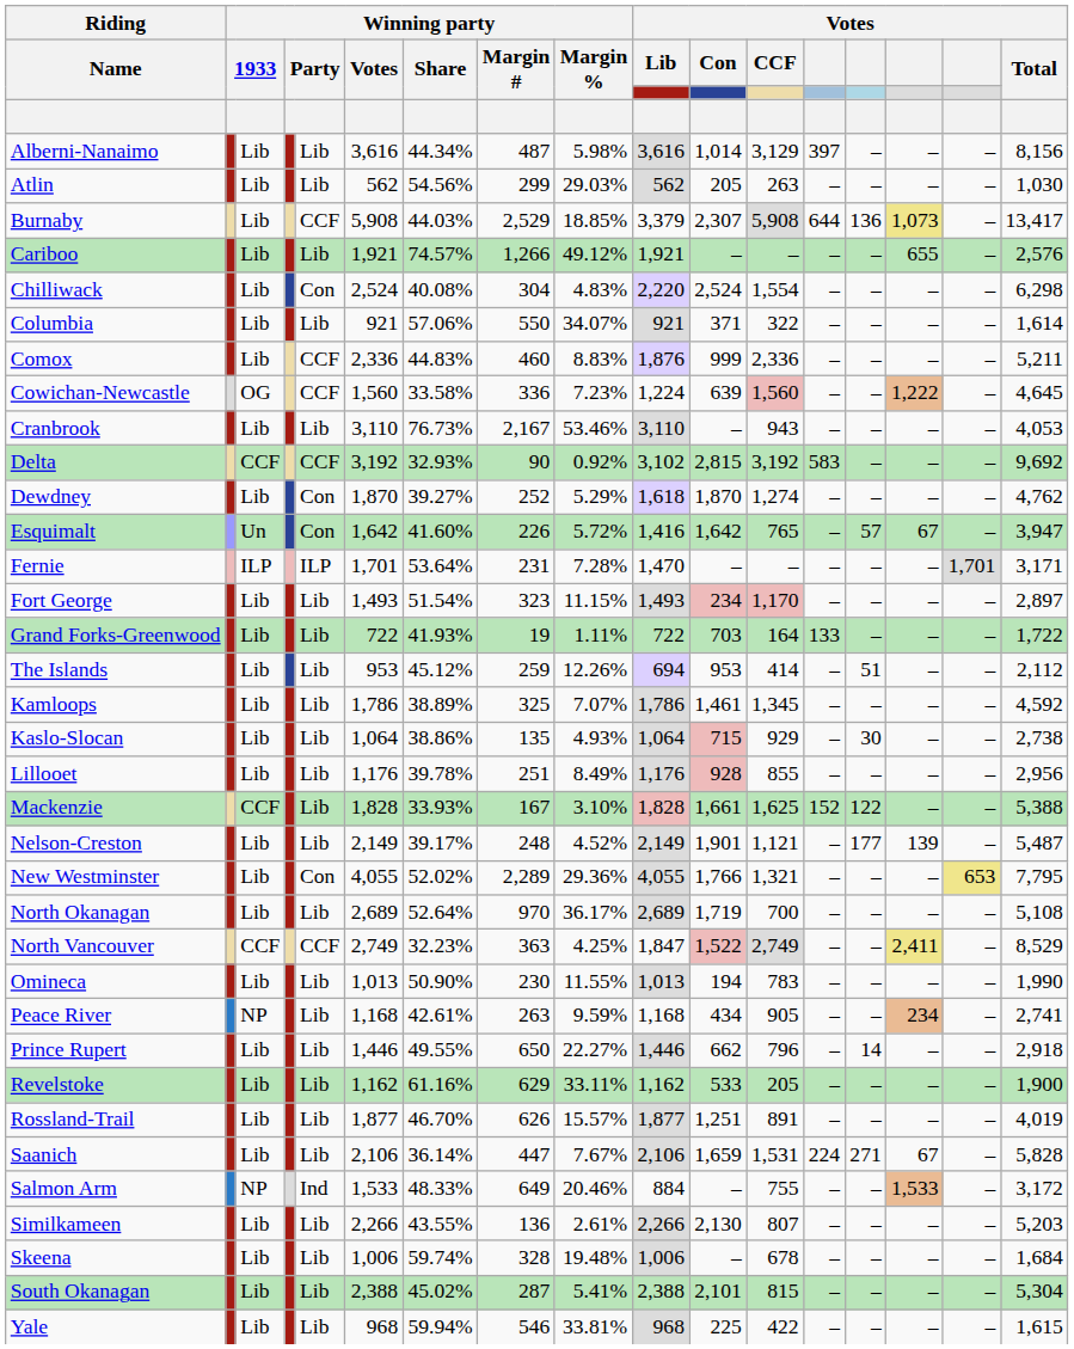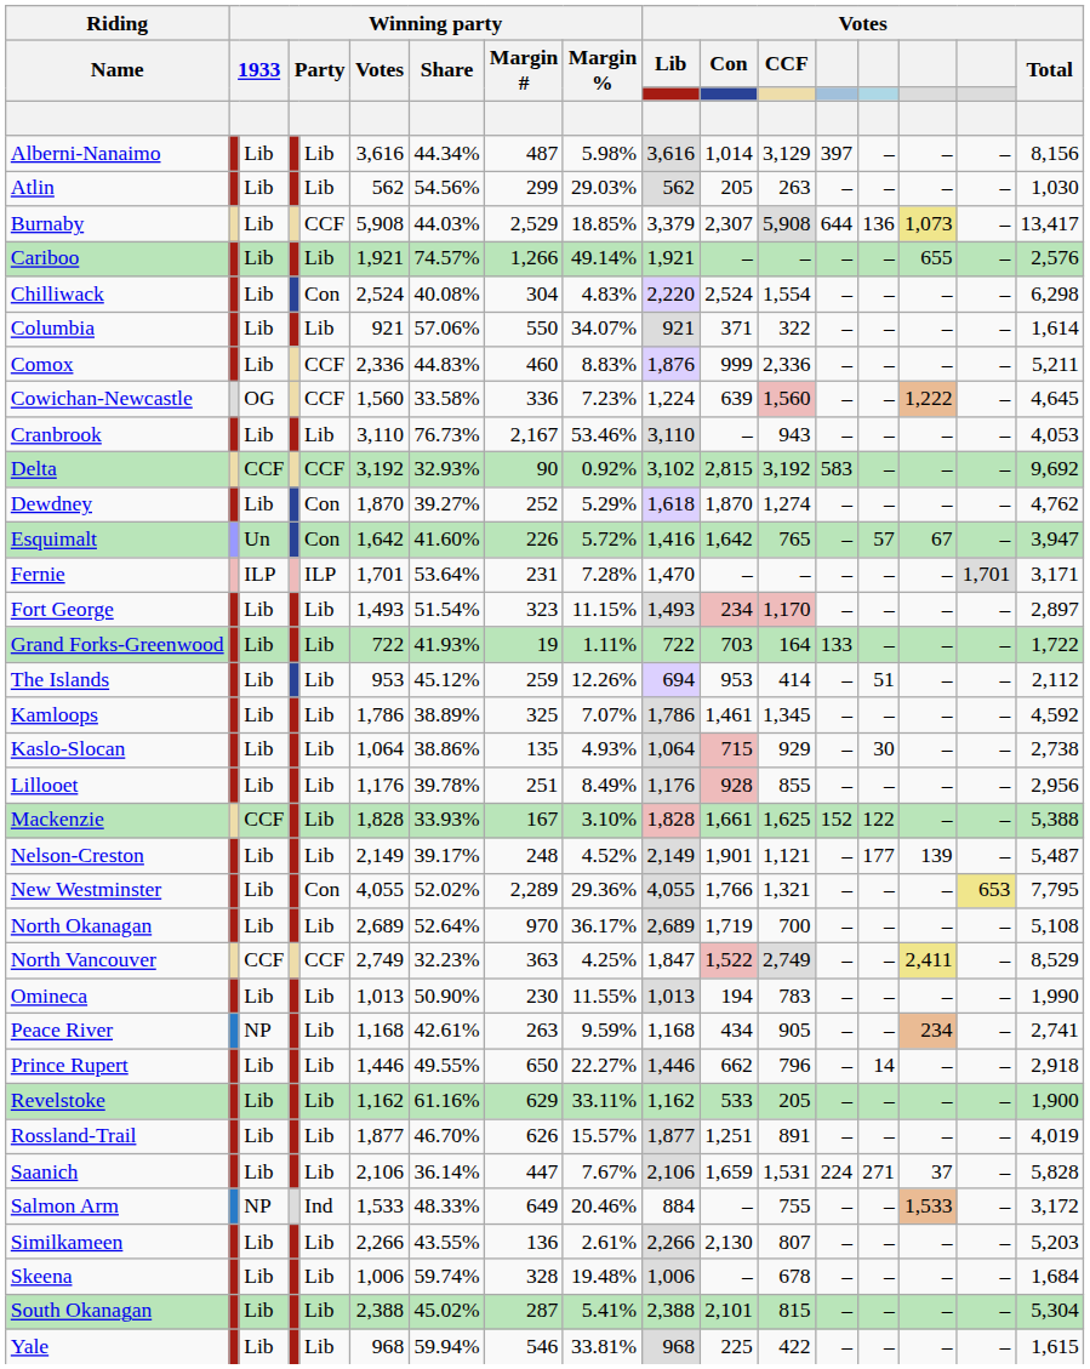 <table class="wikitable sortable mw-collapsible" style="text-align:right; font-size:85%">
 <tr>
 <th scope="col">Riding</th>
 <th scope="col" colspan="8">Winning party</th>
 <th scope="col" colspan="8">Votes</th>
 </tr>
 <tr>
 <th rowspan="2" scope="col">Name</th>
 <th colspan="2" rowspan="2" scope="col"><strong><a href='#'>1933</a></strong></th>
 <th colspan="2" rowspan="2" scope="col">Party</th>
 <th rowspan="2" scope="col">Votes</th>
 <th rowspan="2" scope="col">Share</th>
 <th rowspan="2" scope="col">Margin<br>#</th>
 <th rowspan="2" scope="col">Margin<br>%</th>
 <th scope="col">Lib</th>
 <th scope="col">Con</th>
 <th scope="col">CCF</th>
 <th scope="col"></th>
 <th scope="col"></th>
 <th scope="col"></th>
 <th scope="col"></th>
 <th rowspan="2" scope="col">Total</th>
 </tr>
 <tr>
 <th scope="col" style="background-color:#A51B12;"></th>
 <th scope="col" style="background-color:#294296;"></th>
 <th scope="col" style="background-color:#EEDDAA;"></th>
 <th scope="col" style="background-color:#A1C0DB;"></th>
 <th scope="col" style="background-color:#ADD8E6;"></th>
 <th scope="col" style="background-color:#DCDCDC;"></th>
 <th scope="col" style="background-color:#DCDCDC;"></th>
 </tr>
 <tr>
 <th> </th>
 <th colspan="2"></th>
 <th colspan="2"></th>
 <th></th>
 <th></th>
 <th></th>
 <th></th>
 <th></th>
 <th></th>
 <th></th>
 <th></th>
 <th></th>
 <th></th>
 <th></th>
 <th></th>
 </tr>
 <tr>
 <td style="text-align:left"><a href='#'>Alberni-Nanaimo</a></td>
 <td style="background-color:#A51B12;"></td>
 <td style="text-align:left;">Lib</td>
 <td style="background-color:#A51B12;"></td>
 <td style="text-align:left;">Lib</td>
 <td>3,616</td>
 <td>44.34%</td>
 <td>487</td>
 <td>5.98%</td>
 <td style="background-color:#DCDCDC;">3,616</td>
 <td>1,014</td>
 <td>3,129</td>
 <td>397</td>
 <td>–</td>
 <td>–</td>
 <td>–</td>
 <td>8,156</td>
 </tr>
 <tr>
 <td style="text-align:left"><a href='#'>Atlin</a></td>
 <td style="background-color:#A51B12;"></td>
 <td style="text-align:left;">Lib</td>
 <td style="background-color:#A51B12;"></td>
 <td style="text-align:left;">Lib</td>
 <td>562</td>
 <td>54.56%</td>
 <td>299</td>
 <td>29.03%</td>
 <td style="background-color:#DCDCDC;">562</td>
 <td>205</td>
 <td>263</td>
 <td>–</td>
 <td>–</td>
 <td>–</td>
 <td>–</td>
 <td>1,030</td>
 </tr>
 <tr>
 <td style="text-align:left"><a href='#'>Burnaby</a></td>
 <td style="background-color:#EEDDAA;"></td>
 <td style="text-align:left;">Lib</td>
 <td style="background-color:#EEDDAA;"></td>
 <td style="text-align:left;">CCF</td>
 <td>5,908</td>
 <td>44.03%</td>
 <td>2,529</td>
 <td>18.85%</td>
 <td>3,379</td>
 <td>2,307</td>
 <td style="background-color:#DCDCDC;">5,908</td>
 <td>644</td>
 <td>136</td>
 <td style="background-color:#F0E68C;">1,073</td>
 <td>–</td>
 <td>13,417</td>
 </tr>
 <tr style="background-color:#B9E5B9;">
 <td style="text-align:left"><a href='#'>Cariboo</a></td>
 <td style="background-color:#A51B12;"></td>
 <td style="text-align:left;">Lib</td>
 <td style="background-color:#A51B12;"></td>
 <td style="text-align:left;">Lib</td>
 <td>1,921</td>
 <td>74.57%</td>
 <td>1,266</td>
-<td>49.12%</td>
+<td>49.14%</td>
 <td>1,921</td>
 <td>–</td>
 <td>–</td>
 <td>–</td>
 <td>–</td>
 <td>655</td>
 <td>–</td>
 <td>2,576</td>
 </tr>
 <tr>
 <td style="text-align:left"><a href='#'>Chilliwack</a></td>
 <td style="background-color:#A51B12;"></td>
 <td style="text-align:left;">Lib</td>
 <td style="background-color:#294296;"></td>
 <td style="text-align:left;">Con</td>
 <td>2,524</td>
 <td>40.08%</td>
 <td>304</td>
 <td>4.83%</td>
 <td style="background-color:#DCD0FF;">2,220</td>
 <td>2,524</td>
 <td>1,554</td>
 <td>–</td>
 <td>–</td>
 <td>–</td>
 <td>–</td>
 <td>6,298</td>
 </tr>
 <tr>
 <td style="text-align:left"><a href='#'>Columbia</a></td>
 <td style="background-color:#A51B12;"></td>
 <td style="text-align:left;">Lib</td>
 <td style="background-color:#A51B12;"></td>
 <td style="text-align:left;">Lib</td>
 <td>921</td>
 <td>57.06%</td>
 <td>550</td>
 <td>34.07%</td>
 <td style="background-color:#DCDCDC;">921</td>
 <td>371</td>
 <td>322</td>
 <td>–</td>
 <td>–</td>
 <td>–</td>
 <td>–</td>
 <td>1,614</td>
 </tr>
 <tr>
 <td style="text-align:left"><a href='#'>Comox</a></td>
 <td style="background-color:#A51B12;"></td>
 <td style="text-align:left;">Lib</td>
 <td style="background-color:#EEDDAA;"></td>
 <td style="text-align:left;">CCF</td>
 <td>2,336</td>
 <td>44.83%</td>
 <td>460</td>
 <td>8.83%</td>
 <td style="background-color:#DCD0FF;">1,876</td>
 <td>999</td>
 <td>2,336</td>
 <td>–</td>
 <td>–</td>
 <td>–</td>
 <td>–</td>
 <td>5,211</td>
 </tr>
 <tr>
 <td style="text-align:left"><a href='#'>Cowichan-Newcastle</a></td>
 <td style="background-color:#DCDCDC;"></td>
 <td style="text-align:left;">OG</td>
 <td style="background-color:#EEDDAA;"></td>
 <td style="text-align:left;">CCF</td>
 <td>1,560</td>
 <td>33.58%</td>
 <td>336</td>
 <td>7.23%</td>
 <td>1,224</td>
 <td>639</td>
 <td style="background-color:#EEBBBB;">1,560</td>
 <td>–</td>
 <td>–</td>
 <td style="background-color:#EABB94;">1,222</td>
 <td>–</td>
 <td>4,645</td>
 </tr>
 <tr>
 <td style="text-align:left"><a href='#'>Cranbrook</a></td>
 <td style="background-color:#A51B12;"></td>
 <td style="text-align:left;">Lib</td>
 <td style="background-color:#A51B12;"></td>
 <td style="text-align:left;">Lib</td>
 <td>3,110</td>
 <td>76.73%</td>
 <td>2,167</td>
 <td>53.46%</td>
 <td style="background-color:#DCDCDC;">3,110</td>
 <td>–</td>
 <td>943</td>
 <td>–</td>
 <td>–</td>
 <td>–</td>
 <td>–</td>
 <td>4,053</td>
 </tr>
 <tr style="background-color:#B9E5B9;">
 <td style="text-align:left"><a href='#'>Delta</a></td>
 <td style="background-color:#EEDDAA;"></td>
 <td style="text-align:left;">CCF</td>
 <td style="background-color:#EEDDAA;"></td>
 <td style="text-align:left;">CCF</td>
 <td>3,192</td>
 <td>32.93%</td>
 <td>90</td>
 <td>0.92%</td>
 <td>3,102</td>
 <td>2,815</td>
 <td>3,192</td>
 <td>583</td>
 <td>–</td>
 <td>–</td>
 <td>–</td>
 <td>9,692</td>
 </tr>
 <tr>
 <td style="text-align:left"><a href='#'>Dewdney</a></td>
 <td style="background-color:#A51B12;"></td>
 <td style="text-align:left;">Lib</td>
 <td style="background-color:#294296;"></td>
 <td style="text-align:left;">Con</td>
 <td>1,870</td>
 <td>39.27%</td>
 <td>252</td>
 <td>5.29%</td>
 <td style="background-color:#DCD0FF;">1,618</td>
 <td>1,870</td>
 <td>1,274</td>
 <td>–</td>
 <td>–</td>
 <td>–</td>
 <td>–</td>
 <td>4,762</td>
 </tr>
 <tr style="background-color:#B9E5B9;">
 <td style="text-align:left"><a href='#'>Esquimalt</a></td>
 <td style="background-color:#9999FF;"></td>
 <td style="text-align:left;">Un</td>
 <td style="background-color:#294296;"></td>
 <td style="text-align:left;">Con</td>
 <td>1,642</td>
 <td>41.60%</td>
 <td>226</td>
 <td>5.72%</td>
 <td>1,416</td>
 <td>1,642</td>
 <td>765</td>
 <td>–</td>
 <td>57</td>
 <td>67</td>
 <td>–</td>
 <td>3,947</td>
 </tr>
 <tr>
 <td style="text-align:left"><a href='#'>Fernie</a></td>
 <td style="background-color:#EEBBBB;"></td>
 <td style="text-align:left;">ILP</td>
 <td style="background-color:#EEBBBB;"></td>
 <td style="text-align:left;">ILP</td>
 <td>1,701</td>
 <td>53.64%</td>
 <td>231</td>
 <td>7.28%</td>
 <td>1,470</td>
 <td>–</td>
 <td>–</td>
 <td>–</td>
 <td>–</td>
 <td>–</td>
 <td style="background-color:#DCDCDC;">1,701</td>
 <td>3,171</td>
 </tr>
 <tr>
 <td style="text-align:left"><a href='#'>Fort George</a></td>
 <td style="background-color:#A51B12;"></td>
 <td style="text-align:left;">Lib</td>
 <td style="background-color:#A51B12;"></td>
 <td style="text-align:left;">Lib</td>
 <td>1,493</td>
 <td>51.54%</td>
 <td>323</td>
 <td>11.15%</td>
 <td style="background-color:#DCDCDC;">1,493</td>
 <td style="background-color:#EEBBBB;">234</td>
 <td style="background-color:#EEBBBB;">1,170</td>
 <td>–</td>
 <td>–</td>
 <td>–</td>
 <td>–</td>
 <td>2,897</td>
 </tr>
 <tr style="background-color:#B9E5B9;">
 <td style="text-align:left"><a href='#'>Grand Forks-Greenwood</a></td>
 <td style="background-color:#A51B12;"></td>
 <td style="text-align:left;">Lib</td>
 <td style="background-color:#A51B12;"></td>
 <td style="text-align:left;">Lib</td>
 <td>722</td>
 <td>41.93%</td>
 <td>19</td>
 <td>1.11%</td>
 <td>722</td>
 <td>703</td>
 <td>164</td>
 <td>133</td>
 <td>–</td>
 <td>–</td>
 <td>–</td>
 <td>1,722</td>
 </tr>
 <tr>
 <td style="text-align:left"><a href='#'>The Islands</a></td>
 <td style="background-color:#A51B12;"></td>
 <td style="text-align:left;">Lib</td>
 <td style="background-color:#294296;"></td>
 <td style="text-align:left;">Lib</td>
 <td>953</td>
 <td>45.12%</td>
 <td>259</td>
 <td>12.26%</td>
 <td style="background-color:#DCD0FF;">694</td>
 <td>953</td>
 <td>414</td>
 <td>–</td>
 <td>51</td>
 <td>–</td>
 <td>–</td>
 <td>2,112</td>
 </tr>
 <tr>
 <td style="text-align:left"><a href='#'>Kamloops</a></td>
 <td style="background-color:#A51B12;"></td>
 <td style="text-align:left;">Lib</td>
 <td style="background-color:#A51B12;"></td>
 <td style="text-align:left;">Lib</td>
 <td>1,786</td>
 <td>38.89%</td>
 <td>325</td>
 <td>7.07%</td>
 <td style="background-color:#DCDCDC;">1,786</td>
 <td>1,461</td>
 <td>1,345</td>
 <td>–</td>
 <td>–</td>
 <td>–</td>
 <td>–</td>
 <td>4,592</td>
 </tr>
 <tr>
 <td style="text-align:left"><a href='#'>Kaslo-Slocan</a></td>
 <td style="background-color:#A51B12;"></td>
 <td style="text-align:left;">Lib</td>
 <td style="background-color:#A51B12;"></td>
 <td style="text-align:left;">Lib</td>
 <td>1,064</td>
 <td>38.86%</td>
 <td>135</td>
 <td>4.93%</td>
 <td style="background-color:#DCDCDC;">1,064</td>
 <td style="background-color:#EEBBBB;">715</td>
 <td>929</td>
 <td>–</td>
 <td>30</td>
 <td>–</td>
 <td>–</td>
 <td>2,738</td>
 </tr>
 <tr>
 <td style="text-align:left"><a href='#'>Lillooet</a></td>
 <td style="background-color:#A51B12;"></td>
 <td style="text-align:left;">Lib</td>
 <td style="background-color:#A51B12;"></td>
 <td style="text-align:left;">Lib</td>
 <td>1,176</td>
 <td>39.78%</td>
 <td>251</td>
 <td>8.49%</td>
 <td style="background-color:#DCDCDC;">1,176</td>
 <td style="background-color:#EEBBBB;">928</td>
 <td>855</td>
 <td>–</td>
 <td>–</td>
 <td>–</td>
 <td>–</td>
 <td>2,956</td>
 </tr>
 <tr style="background-color:#B9E5B9;">
 <td style="text-align:left"><a href='#'>Mackenzie</a></td>
 <td style="background-color:#EEDDAA;"></td>
 <td style="text-align:left;">CCF</td>
 <td style="background-color:#A51B12;"></td>
 <td style="text-align:left;">Lib</td>
 <td>1,828</td>
 <td>33.93%</td>
 <td>167</td>
 <td>3.10%</td>
 <td style="background-color:#EEBBBB;">1,828</td>
 <td>1,661</td>
 <td>1,625</td>
 <td>152</td>
 <td>122</td>
 <td>–</td>
 <td>–</td>
 <td>5,388</td>
 </tr>
 <tr>
 <td style="text-align:left"><a href='#'>Nelson-Creston</a></td>
 <td style="background-color:#A51B12;"></td>
 <td style="text-align:left;">Lib</td>
 <td style="background-color:#A51B12;"></td>
 <td style="text-align:left;">Lib</td>
 <td>2,149</td>
 <td>39.17%</td>
 <td>248</td>
 <td>4.52%</td>
 <td style="background-color:#DCDCDC;">2,149</td>
 <td>1,901</td>
 <td>1,121</td>
 <td>–</td>
 <td>177</td>
 <td>139</td>
 <td>–</td>
 <td>5,487</td>
 </tr>
 <tr>
 <td style="text-align:left"><a href='#'>New Westminster</a></td>
 <td style="background-color:#A51B12;"></td>
 <td style="text-align:left;">Lib</td>
 <td style="background-color:#A51B12;"></td>
 <td style="text-align:left;">Con</td>
 <td>4,055</td>
 <td>52.02%</td>
 <td>2,289</td>
 <td>29.36%</td>
 <td style="background-color:#DCDCDC;">4,055</td>
 <td>1,766</td>
 <td>1,321</td>
 <td>–</td>
 <td>–</td>
 <td>–</td>
 <td style="background-color:#F0E68C;">653</td>
 <td>7,795</td>
 </tr>
 <tr>
 <td style="text-align:left"><a href='#'>North Okanagan</a></td>
 <td style="background-color:#A51B12;"></td>
 <td style="text-align:left;">Lib</td>
 <td style="background-color:#A51B12;"></td>
 <td style="text-align:left;">Lib</td>
 <td>2,689</td>
 <td>52.64%</td>
 <td>970</td>
 <td>36.17%</td>
 <td style="background-color:#DCDCDC;">2,689</td>
 <td>1,719</td>
 <td>700</td>
 <td>–</td>
 <td>–</td>
 <td>–</td>
 <td>–</td>
 <td>5,108</td>
 </tr>
 <tr>
 <td style="text-align:left"><a href='#'>North Vancouver</a></td>
 <td style="background-color:#EEDDAA;"></td>
 <td style="text-align:left;">CCF</td>
 <td style="background-color:#EEDDAA;"></td>
 <td style="text-align:left;">CCF</td>
 <td>2,749</td>
 <td>32.23%</td>
 <td>363</td>
 <td>4.25%</td>
 <td>1,847</td>
 <td style="background-color:#EEBBBB;">1,522</td>
 <td style="background-color:#DCDCDC;">2,749</td>
 <td>–</td>
 <td>–</td>
 <td style="background-color:#F0E68C;">2,411</td>
 <td>–</td>
 <td>8,529</td>
 </tr>
 <tr>
 <td style="text-align:left"><a href='#'>Omineca</a></td>
 <td style="background-color:#A51B12;"></td>
 <td style="text-align:left;">Lib</td>
 <td style="background-color:#A51B12;"></td>
 <td style="text-align:left;">Lib</td>
 <td>1,013</td>
 <td>50.90%</td>
 <td>230</td>
 <td>11.55%</td>
 <td style="background-color:#DCDCDC;">1,013</td>
 <td>194</td>
 <td>783</td>
 <td>–</td>
 <td>–</td>
 <td>–</td>
 <td>–</td>
 <td>1,990</td>
 </tr>
 <tr>
 <td style="text-align:left"><a href='#'>Peace River</a></td>
 <td style="background-color:#287BC8;"></td>
 <td style="text-align:left;">NP</td>
 <td style="background-color:#A51B12;"></td>
 <td style="text-align:left;">Lib</td>
 <td>1,168</td>
 <td>42.61%</td>
 <td>263</td>
 <td>9.59%</td>
 <td>1,168</td>
 <td>434</td>
 <td>905</td>
 <td>–</td>
 <td>–</td>
 <td style="background-color:#EABB94;">234</td>
 <td>–</td>
 <td>2,741</td>
 </tr>
 <tr>
 <td style="text-align:left"><a href='#'>Prince Rupert</a></td>
 <td style="background-color:#A51B12;"></td>
 <td style="text-align:left;">Lib</td>
 <td style="background-color:#A51B12;"></td>
 <td style="text-align:left;">Lib</td>
 <td>1,446</td>
 <td>49.55%</td>
 <td>650</td>
 <td>22.27%</td>
 <td style="background-color:#DCDCDC;">1,446</td>
 <td>662</td>
 <td>796</td>
 <td>–</td>
 <td>14</td>
 <td>–</td>
 <td>–</td>
 <td>2,918</td>
 </tr>
 <tr style="background-color:#B9E5B9;">
 <td style="text-align:left"><a href='#'>Revelstoke</a></td>
 <td style="background-color:#A51B12;"></td>
 <td style="text-align:left;">Lib</td>
 <td style="background-color:#A51B12;"></td>
 <td style="text-align:left;">Lib</td>
 <td>1,162</td>
 <td>61.16%</td>
 <td>629</td>
 <td>33.11%</td>
 <td>1,162</td>
 <td>533</td>
 <td>205</td>
 <td>–</td>
 <td>–</td>
 <td>–</td>
 <td>–</td>
 <td>1,900</td>
 </tr>
 <tr>
 <td style="text-align:left"><a href='#'>Rossland-Trail</a></td>
 <td style="background-color:#A51B12;"></td>
 <td style="text-align:left;">Lib</td>
 <td style="background-color:#A51B12;"></td>
 <td style="text-align:left;">Lib</td>
 <td>1,877</td>
 <td>46.70%</td>
 <td>626</td>
 <td>15.57%</td>
 <td style="background-color:#DCDCDC;">1,877</td>
 <td>1,251</td>
 <td>891</td>
 <td>–</td>
 <td>–</td>
 <td>–</td>
 <td>–</td>
 <td>4,019</td>
 </tr>
 <tr>
 <td style="text-align:left"><a href='#'>Saanich</a></td>
 <td style="background-color:#A51B12;"></td>
 <td style="text-align:left;">Lib</td>
 <td style="background-color:#A51B12;"></td>
 <td style="text-align:left;">Lib</td>
 <td>2,106</td>
 <td>36.14%</td>
 <td>447</td>
 <td>7.67%</td>
 <td style="background-color:#DCDCDC;">2,106</td>
 <td>1,659</td>
 <td>1,531</td>
 <td>224</td>
 <td>271</td>
-<td>67</td>
+<td>37</td>
 <td>–</td>
 <td>5,828</td>
 </tr>
 <tr>
 <td style="text-align:left"><a href='#'>Salmon Arm</a></td>
 <td style="background-color:#287BC8;"></td>
 <td style="text-align:left;">NP</td>
 <td style="background-color:#DCDCDC;"></td>
 <td style="text-align:left;">Ind</td>
 <td>1,533</td>
 <td>48.33%</td>
 <td>649</td>
 <td>20.46%</td>
 <td>884</td>
 <td>–</td>
 <td>755</td>
 <td>–</td>
 <td>–</td>
 <td style="background-color:#EABB94;">1,533</td>
 <td>–</td>
 <td>3,172</td>
 </tr>
 <tr>
 <td style="text-align:left"><a href='#'>Similkameen</a></td>
 <td style="background-color:#A51B12;"></td>
 <td style="text-align:left;">Lib</td>
 <td style="background-color:#A51B12;"></td>
 <td style="text-align:left;">Lib</td>
 <td>2,266</td>
 <td>43.55%</td>
 <td>136</td>
 <td>2.61%</td>
 <td style="background-color:#DCDCDC;">2,266</td>
 <td>2,130</td>
 <td>807</td>
 <td>–</td>
 <td>–</td>
 <td>–</td>
 <td>–</td>
 <td>5,203</td>
 </tr>
 <tr>
 <td style="text-align:left"><a href='#'>Skeena</a></td>
 <td style="background-color:#A51B12;"></td>
 <td style="text-align:left;">Lib</td>
 <td style="background-color:#A51B12;"></td>
 <td style="text-align:left;">Lib</td>
 <td>1,006</td>
 <td>59.74%</td>
 <td>328</td>
 <td>19.48%</td>
 <td style="background-color:#DCDCDC;">1,006</td>
 <td>–</td>
 <td>678</td>
 <td>–</td>
 <td>–</td>
 <td>–</td>
 <td>–</td>
 <td>1,684</td>
 </tr>
 <tr style="background-color:#B9E5B9;">
 <td style="text-align:left"><a href='#'>South Okanagan</a></td>
 <td style="background-color:#A51B12;"></td>
 <td style="text-align:left;">Lib</td>
 <td style="background-color:#A51B12;"></td>
 <td style="text-align:left;">Lib</td>
 <td>2,388</td>
 <td>45.02%</td>
 <td>287</td>
 <td>5.41%</td>
 <td>2,388</td>
 <td>2,101</td>
 <td>815</td>
 <td>–</td>
 <td>–</td>
 <td>–</td>
 <td>–</td>
 <td>5,304</td>
 </tr>
 <tr>
 <td style="text-align:left"><a href='#'>Yale</a></td>
 <td style="background-color:#A51B12;"></td>
 <td style="text-align:left;">Lib</td>
 <td style="background-color:#A51B12;"></td>
 <td style="text-align:left;">Lib</td>
 <td>968</td>
 <td>59.94%</td>
 <td>546</td>
 <td>33.81%</td>
 <td style="background-color:#DCDCDC;">968</td>
 <td>225</td>
 <td>422</td>
 <td>–</td>
 <td>–</td>
 <td>–</td>
 <td>–</td>
 <td>1,615</td>
 </tr>
 </table>
